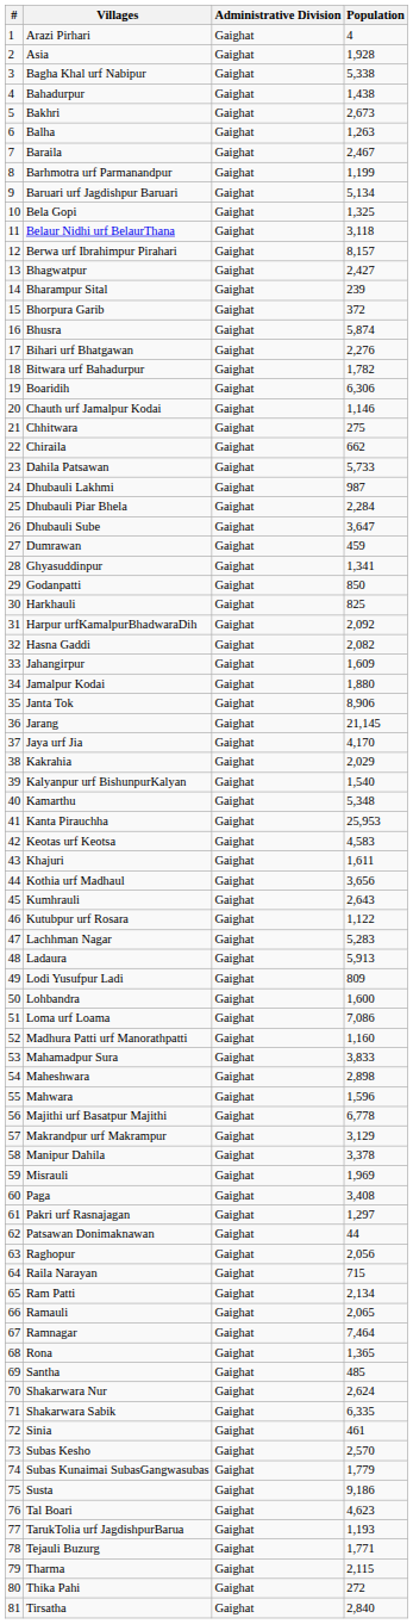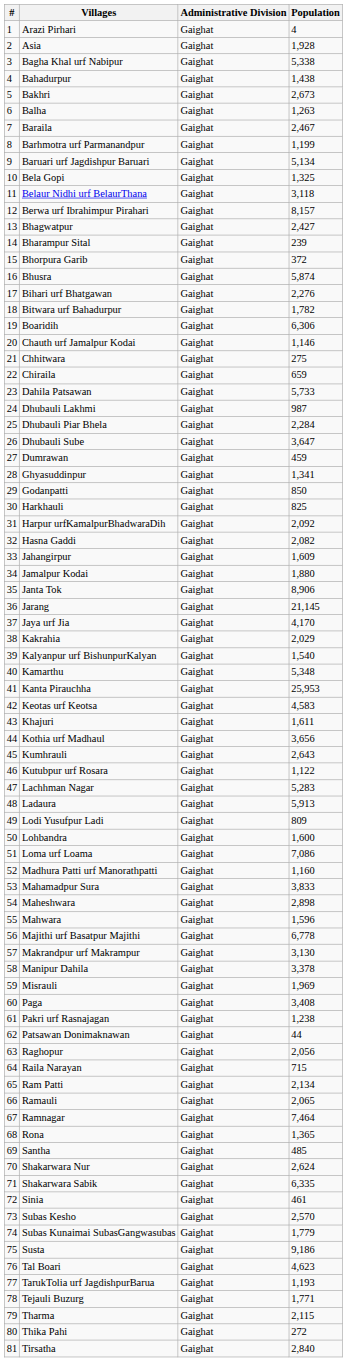 <table class="wikitable sortable">
 <tr>
 <th>#</th>
 <th>Villages</th>
 <th>Administrative Division</th>
 <th>Population</th>
 </tr>
 <tr>
 <td>1</td>
 <td>Arazi Pirhari</td>
 <td>Gaighat</td>
 <td>4</td>
 </tr>
 <tr>
 <td>2</td>
 <td>Asia</td>
 <td>Gaighat</td>
 <td>1,928</td>
 </tr>
 <tr>
 <td>3</td>
 <td>Bagha Khal urf Nabipur</td>
 <td>Gaighat</td>
 <td>5,338</td>
 </tr>
 <tr>
 <td>4</td>
 <td>Bahadurpur</td>
 <td>Gaighat</td>
 <td>1,438</td>
 </tr>
 <tr>
 <td>5</td>
 <td>Bakhri</td>
 <td>Gaighat</td>
 <td>2,673</td>
 </tr>
 <tr>
 <td>6</td>
 <td>Balha</td>
 <td>Gaighat</td>
 <td>1,263</td>
 </tr>
 <tr>
 <td>7</td>
 <td>Baraila</td>
 <td>Gaighat</td>
 <td>2,467</td>
 </tr>
 <tr>
 <td>8</td>
 <td>Barhmotra urf Parmanandpur</td>
 <td>Gaighat</td>
 <td>1,199</td>
 </tr>
 <tr>
 <td>9</td>
 <td>Baruari urf Jagdishpur Baruari</td>
 <td>Gaighat</td>
 <td>5,134</td>
 </tr>
 <tr>
 <td>10</td>
 <td>Bela Gopi</td>
 <td>Gaighat</td>
 <td>1,325</td>
 </tr>
 <tr>
 <td>11</td>
 <td><a href='#'>Belaur Nidhi urf BelaurThana</a></td>
 <td>Gaighat</td>
 <td>3,118</td>
 </tr>
 <tr>
 <td>12</td>
 <td>Berwa urf Ibrahimpur Pirahari</td>
 <td>Gaighat</td>
 <td>8,157</td>
 </tr>
 <tr>
 <td>13</td>
 <td>Bhagwatpur</td>
 <td>Gaighat</td>
 <td>2,427</td>
 </tr>
 <tr>
 <td>14</td>
 <td>Bharampur Sital</td>
 <td>Gaighat</td>
 <td>239</td>
 </tr>
 <tr>
 <td>15</td>
 <td>Bhorpura Garib</td>
 <td>Gaighat</td>
 <td>372</td>
 </tr>
 <tr>
 <td>16</td>
 <td>Bhusra</td>
 <td>Gaighat</td>
 <td>5,874</td>
 </tr>
 <tr>
 <td>17</td>
 <td>Bihari urf Bhatgawan</td>
 <td>Gaighat</td>
 <td>2,276</td>
 </tr>
 <tr>
 <td>18</td>
 <td>Bitwara urf Bahadurpur</td>
 <td>Gaighat</td>
 <td>1,782</td>
 </tr>
 <tr>
 <td>19</td>
 <td>Boaridih</td>
 <td>Gaighat</td>
 <td>6,306</td>
 </tr>
 <tr>
 <td>20</td>
 <td>Chauth urf Jamalpur Kodai</td>
 <td>Gaighat</td>
 <td>1,146</td>
 </tr>
 <tr>
 <td>21</td>
 <td>Chhitwara</td>
 <td>Gaighat</td>
 <td>275</td>
 </tr>
 <tr>
 <td>22</td>
 <td>Chiraila</td>
 <td>Gaighat</td>
-<td>662</td>
+<td>659</td>
 </tr>
 <tr>
 <td>23</td>
 <td>Dahila Patsawan</td>
 <td>Gaighat</td>
 <td>5,733</td>
 </tr>
 <tr>
 <td>24</td>
 <td>Dhubauli Lakhmi</td>
 <td>Gaighat</td>
 <td>987</td>
 </tr>
 <tr>
 <td>25</td>
 <td>Dhubauli Piar Bhela</td>
 <td>Gaighat</td>
 <td>2,284</td>
 </tr>
 <tr>
 <td>26</td>
 <td>Dhubauli Sube</td>
 <td>Gaighat</td>
 <td>3,647</td>
 </tr>
 <tr>
 <td>27</td>
 <td>Dumrawan</td>
 <td>Gaighat</td>
 <td>459</td>
 </tr>
 <tr>
 <td>28</td>
 <td>Ghyasuddinpur</td>
 <td>Gaighat</td>
 <td>1,341</td>
 </tr>
 <tr>
 <td>29</td>
 <td>Godanpatti</td>
 <td>Gaighat</td>
 <td>850</td>
 </tr>
 <tr>
 <td>30</td>
 <td>Harkhauli</td>
 <td>Gaighat</td>
 <td>825</td>
 </tr>
 <tr>
 <td>31</td>
 <td>Harpur urfKamalpurBhadwaraDih</td>
 <td>Gaighat</td>
 <td>2,092</td>
 </tr>
 <tr>
 <td>32</td>
 <td>Hasna Gaddi</td>
 <td>Gaighat</td>
 <td>2,082</td>
 </tr>
 <tr>
 <td>33</td>
 <td>Jahangirpur</td>
 <td>Gaighat</td>
 <td>1,609</td>
 </tr>
 <tr>
 <td>34</td>
 <td>Jamalpur Kodai</td>
 <td>Gaighat</td>
 <td>1,880</td>
 </tr>
 <tr>
 <td>35</td>
 <td>Janta Tok</td>
 <td>Gaighat</td>
 <td>8,906</td>
 </tr>
 <tr>
 <td>36</td>
 <td>Jarang</td>
 <td>Gaighat</td>
 <td>21,145</td>
 </tr>
 <tr>
 <td>37</td>
 <td>Jaya urf Jia</td>
 <td>Gaighat</td>
 <td>4,170</td>
 </tr>
 <tr>
 <td>38</td>
 <td>Kakrahia</td>
 <td>Gaighat</td>
 <td>2,029</td>
 </tr>
 <tr>
 <td>39</td>
 <td>Kalyanpur urf BishunpurKalyan</td>
 <td>Gaighat</td>
 <td>1,540</td>
 </tr>
 <tr>
 <td>40</td>
 <td>Kamarthu</td>
 <td>Gaighat</td>
 <td>5,348</td>
 </tr>
 <tr>
 <td>41</td>
 <td>Kanta Pirauchha</td>
 <td>Gaighat</td>
 <td>25,953</td>
 </tr>
 <tr>
 <td>42</td>
 <td>Keotas urf Keotsa</td>
 <td>Gaighat</td>
 <td>4,583</td>
 </tr>
 <tr>
 <td>43</td>
 <td>Khajuri</td>
 <td>Gaighat</td>
 <td>1,611</td>
 </tr>
 <tr>
 <td>44</td>
 <td>Kothia urf Madhaul</td>
 <td>Gaighat</td>
 <td>3,656</td>
 </tr>
 <tr>
 <td>45</td>
 <td>Kumhrauli</td>
 <td>Gaighat</td>
 <td>2,643</td>
 </tr>
 <tr>
 <td>46</td>
 <td>Kutubpur urf Rosara</td>
 <td>Gaighat</td>
 <td>1,122</td>
 </tr>
 <tr>
 <td>47</td>
 <td>Lachhman Nagar</td>
 <td>Gaighat</td>
 <td>5,283</td>
 </tr>
 <tr>
 <td>48</td>
 <td>Ladaura</td>
 <td>Gaighat</td>
 <td>5,913</td>
 </tr>
 <tr>
 <td>49</td>
 <td>Lodi Yusufpur Ladi</td>
 <td>Gaighat</td>
 <td>809</td>
 </tr>
 <tr>
 <td>50</td>
 <td>Lohbandra</td>
 <td>Gaighat</td>
 <td>1,600</td>
 </tr>
 <tr>
 <td>51</td>
 <td>Loma urf Loama</td>
 <td>Gaighat</td>
 <td>7,086</td>
 </tr>
 <tr>
 <td>52</td>
 <td>Madhura Patti urf Manorathpatti</td>
 <td>Gaighat</td>
 <td>1,160</td>
 </tr>
 <tr>
 <td>53</td>
 <td>Mahamadpur Sura</td>
 <td>Gaighat</td>
 <td>3,833</td>
 </tr>
 <tr>
 <td>54</td>
 <td>Maheshwara</td>
 <td>Gaighat</td>
 <td>2,898</td>
 </tr>
 <tr>
 <td>55</td>
 <td>Mahwara</td>
 <td>Gaighat</td>
 <td>1,596</td>
 </tr>
 <tr>
 <td>56</td>
 <td>Majithi urf Basatpur Majithi</td>
 <td>Gaighat</td>
 <td>6,778</td>
 </tr>
 <tr>
 <td>57</td>
 <td>Makrandpur urf Makrampur</td>
 <td>Gaighat</td>
-<td>3,129</td>
+<td>3,130</td>
 </tr>
 <tr>
 <td>58</td>
 <td>Manipur Dahila</td>
 <td>Gaighat</td>
 <td>3,378</td>
 </tr>
 <tr>
 <td>59</td>
 <td>Misrauli</td>
 <td>Gaighat</td>
 <td>1,969</td>
 </tr>
 <tr>
 <td>60</td>
 <td>Paga</td>
 <td>Gaighat</td>
 <td>3,408</td>
 </tr>
 <tr>
 <td>61</td>
 <td>Pakri urf Rasnajagan</td>
 <td>Gaighat</td>
-<td>1,297</td>
+<td>1,238</td>
 </tr>
 <tr>
 <td>62</td>
 <td>Patsawan Donimaknawan</td>
 <td>Gaighat</td>
 <td>44</td>
 </tr>
 <tr>
 <td>63</td>
 <td>Raghopur</td>
 <td>Gaighat</td>
 <td>2,056</td>
 </tr>
 <tr>
 <td>64</td>
 <td>Raila Narayan</td>
 <td>Gaighat</td>
 <td>715</td>
 </tr>
 <tr>
 <td>65</td>
 <td>Ram Patti</td>
 <td>Gaighat</td>
 <td>2,134</td>
 </tr>
 <tr>
 <td>66</td>
 <td>Ramauli</td>
 <td>Gaighat</td>
 <td>2,065</td>
 </tr>
 <tr>
 <td>67</td>
 <td>Ramnagar</td>
 <td>Gaighat</td>
 <td>7,464</td>
 </tr>
 <tr>
 <td>68</td>
 <td>Rona</td>
 <td>Gaighat</td>
 <td>1,365</td>
 </tr>
 <tr>
 <td>69</td>
 <td>Santha</td>
 <td>Gaighat</td>
 <td>485</td>
 </tr>
 <tr>
 <td>70</td>
 <td>Shakarwara Nur</td>
 <td>Gaighat</td>
 <td>2,624</td>
 </tr>
 <tr>
 <td>71</td>
 <td>Shakarwara Sabik</td>
 <td>Gaighat</td>
 <td>6,335</td>
 </tr>
 <tr>
 <td>72</td>
 <td>Sinia</td>
 <td>Gaighat</td>
 <td>461</td>
 </tr>
 <tr>
 <td>73</td>
 <td>Subas Kesho</td>
 <td>Gaighat</td>
 <td>2,570</td>
 </tr>
 <tr>
 <td>74</td>
 <td>Subas Kunaimai SubasGangwasubas</td>
 <td>Gaighat</td>
 <td>1,779</td>
 </tr>
 <tr>
 <td>75</td>
 <td>Susta</td>
 <td>Gaighat</td>
 <td>9,186</td>
 </tr>
 <tr>
 <td>76</td>
 <td>Tal Boari</td>
 <td>Gaighat</td>
 <td>4,623</td>
 </tr>
 <tr>
 <td>77</td>
 <td>TarukTolia urf JagdishpurBarua</td>
 <td>Gaighat</td>
 <td>1,193</td>
 </tr>
 <tr>
 <td>78</td>
 <td>Tejauli Buzurg</td>
 <td>Gaighat</td>
 <td>1,771</td>
 </tr>
 <tr>
 <td>79</td>
 <td>Tharma</td>
 <td>Gaighat</td>
 <td>2,115</td>
 </tr>
 <tr>
 <td>80</td>
 <td>Thika Pahi</td>
 <td>Gaighat</td>
 <td>272</td>
 </tr>
 <tr>
 <td>81</td>
 <td>Tirsatha</td>
 <td>Gaighat</td>
 <td>2,840</td>
 </tr>
 </table>
